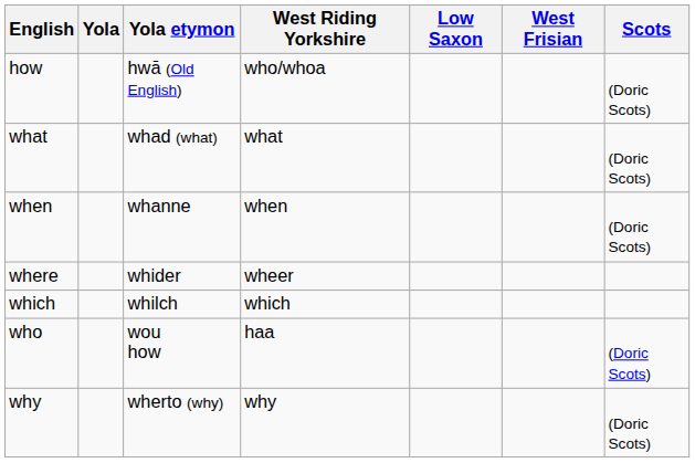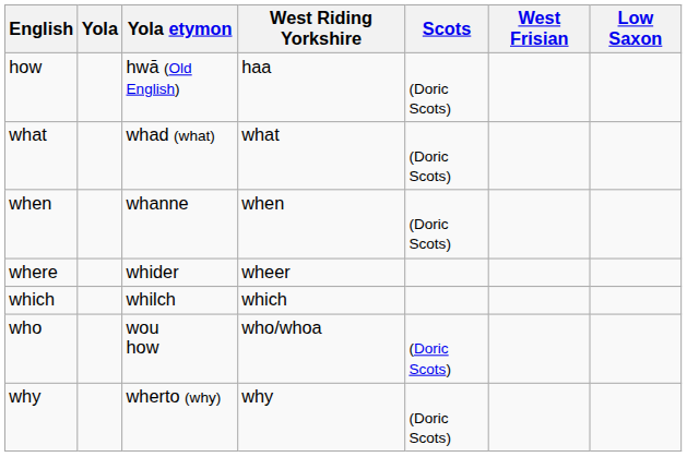 <table class="wikitable sortable mw-collapsible">
 <tr>
 <th>English</th>
 <th>Yola</th>
 <th>Yola <a href='#'>etymon</a></th>
 <th>West Riding Yorkshire</th>
+<th><a href='#'>Scots</a></th>
+<th><a href='#'>West Frisian</a></th>
 <th><a href='#'>Low Saxon</a></th>
-<th><a href='#'>West Frisian</a></th>
-<th><a href='#'>Scots</a></th>
 </tr>
 <tr valign="top">
 <td>how</td>
 <td></td>
 <td>hwā <small>(<a href='#'>Old English</a>)</small></td>
-<td>who/whoa</td>
+<td>haa</td>
+<td><br><small> (Doric Scots)</small></td>
 <td></td>
 <td></td>
-<td><br><small> (Doric Scots)</small></td>
 </tr>
 <tr valign="top">
 <td>what</td>
 <td></td>
 <td>whad <small>(what)</small></td>
 <td>what</td>
+<td><br><small> (Doric Scots)</small></td>
 <td></td>
 <td></td>
-<td><br><small> (Doric Scots)</small></td>
 </tr>
 <tr valign="top">
 <td>when</td>
 <td></td>
 <td>whanne</td>
 <td>when</td>
+<td><br><small> (Doric Scots)</small></td>
 <td></td>
 <td></td>
-<td><br><small> (Doric Scots)</small></td>
 </tr>
 <tr valign="top">
 <td>where</td>
 <td></td>
 <td>whider</td>
 <td>wheer</td>
+<td><br><small></small></td>
 <td></td>
 <td></td>
-<td><br><small></small></td>
 </tr>
 <tr valign="top">
 <td>which</td>
 <td></td>
 <td>whilch</td>
 <td>which</td>
 <td></td>
 <td></td>
 <td></td>
 </tr>
 <tr valign="top">
 <td>who</td>
 <td></td>
 <td>wou<br>how</td>
-<td>haa</td>
+<td>who/whoa</td>
+<td><br><small> (<a href='#'>Doric Scots</a>)</small></td>
 <td></td>
 <td></td>
-<td><br><small> (<a href='#'>Doric Scots</a>)</small></td>
 </tr>
 <tr valign="top">
 <td>why</td>
 <td></td>
 <td>wherto <small>(why)</small></td>
 <td>why</td>
+<td><br><small> (Doric Scots)</small></td>
 <td></td>
 <td></td>
-<td><br><small> (Doric Scots)</small></td>
 </tr>
 </table>
